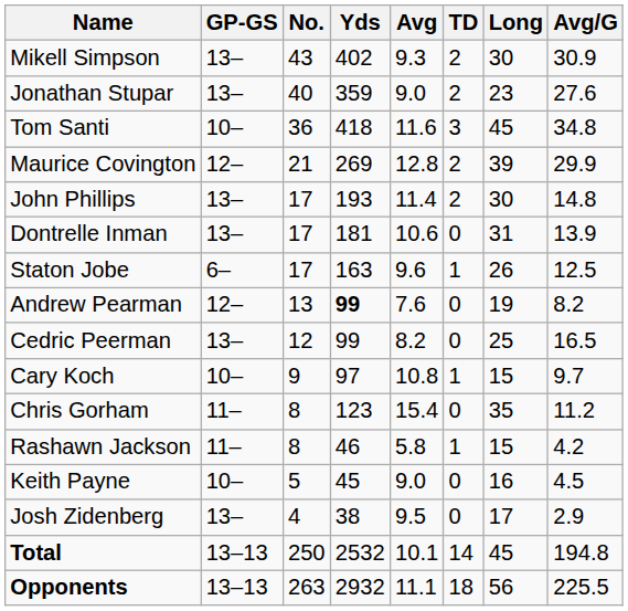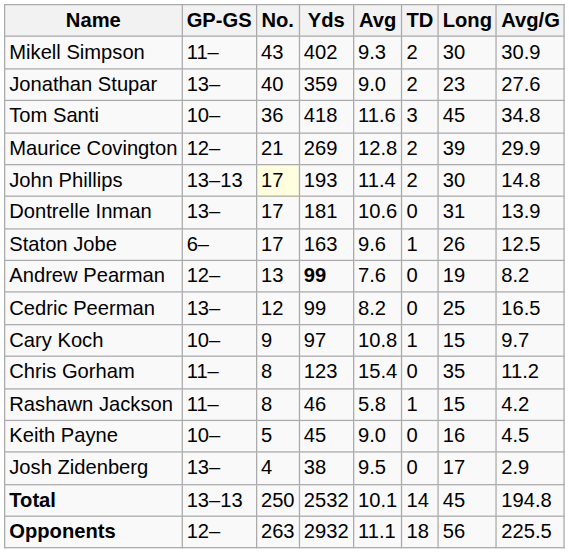 <table class="wikitable" style="white-space:nowrap;">
 <tr>
 <th>Name</th>
 <th>GP-GS</th>
 <th>No.</th>
 <th>Yds</th>
 <th>Avg</th>
 <th>TD</th>
 <th>Long</th>
 <th>Avg/G</th>
 </tr>
 <tr>
 <td>Mikell Simpson</td>
-<td>13–</td>
+<td>11–</td>
 <td>43</td>
 <td>402</td>
 <td>9.3</td>
 <td>2</td>
 <td>30</td>
 <td>30.9</td>
 </tr>
 <tr>
 <td>Jonathan Stupar</td>
 <td>13–</td>
 <td>40</td>
 <td>359</td>
 <td>9.0</td>
 <td>2</td>
 <td>23</td>
 <td>27.6</td>
 </tr>
 <tr>
 <td>Tom Santi</td>
 <td>10–</td>
 <td>36</td>
 <td>418</td>
 <td>11.6</td>
 <td>3</td>
 <td>45</td>
 <td>34.8</td>
 </tr>
 <tr>
 <td>Maurice Covington</td>
 <td>12–</td>
 <td>21</td>
 <td>269</td>
 <td>12.8</td>
 <td>2</td>
 <td>39</td>
 <td>29.9</td>
 </tr>
 <tr>
 <td>John Phillips</td>
-<td>13–</td>
-<td>17</td>
+<td>13–13</td>
+<td style="background: lightyellow;">17</td>
 <td>193</td>
 <td>11.4</td>
 <td>2</td>
 <td>30</td>
 <td>14.8</td>
 </tr>
 <tr>
 <td>Dontrelle Inman</td>
 <td>13–</td>
 <td>17</td>
 <td>181</td>
 <td>10.6</td>
 <td>0</td>
 <td>31</td>
 <td>13.9</td>
 </tr>
 <tr>
 <td>Staton Jobe</td>
 <td>6–</td>
 <td>17</td>
 <td>163</td>
 <td>9.6</td>
 <td>1</td>
 <td>26</td>
 <td>12.5</td>
 </tr>
 <tr>
 <td>Andrew Pearman</td>
 <td>12–</td>
 <td>13</td>
 <td><strong>99</strong></td>
 <td>7.6</td>
 <td>0</td>
 <td>19</td>
 <td>8.2</td>
 </tr>
 <tr>
 <td>Cedric Peerman</td>
 <td>13–</td>
 <td>12</td>
 <td>99</td>
 <td>8.2</td>
 <td>0</td>
 <td>25</td>
 <td>16.5</td>
 </tr>
 <tr>
 <td>Cary Koch</td>
 <td>10–</td>
 <td>9</td>
 <td>97</td>
 <td>10.8</td>
 <td>1</td>
 <td>15</td>
 <td>9.7</td>
 </tr>
 <tr>
 <td>Chris Gorham</td>
 <td>11–</td>
 <td>8</td>
 <td>123</td>
 <td>15.4</td>
 <td>0</td>
 <td>35</td>
 <td>11.2</td>
 </tr>
 <tr>
 <td>Rashawn Jackson</td>
 <td>11–</td>
 <td>8</td>
 <td>46</td>
 <td>5.8</td>
 <td>1</td>
 <td>15</td>
 <td>4.2</td>
 </tr>
 <tr>
 <td>Keith Payne</td>
 <td>10–</td>
 <td>5</td>
 <td>45</td>
 <td>9.0</td>
 <td>0</td>
 <td>16</td>
 <td>4.5</td>
 </tr>
 <tr>
 <td>Josh Zidenberg</td>
 <td>13–</td>
 <td>4</td>
 <td>38</td>
 <td>9.5</td>
 <td>0</td>
 <td>17</td>
 <td>2.9</td>
 </tr>
 <tr>
 <td><strong>Total</strong></td>
 <td>13–13</td>
 <td>250</td>
 <td>2532</td>
 <td>10.1</td>
 <td>14</td>
 <td>45</td>
 <td>194.8</td>
 </tr>
 <tr>
 <td><strong>Opponents</strong></td>
-<td>13–13</td>
+<td>12–</td>
 <td>263</td>
 <td>2932</td>
 <td>11.1</td>
 <td>18</td>
 <td>56</td>
 <td>225.5</td>
 </tr>
 </table>
